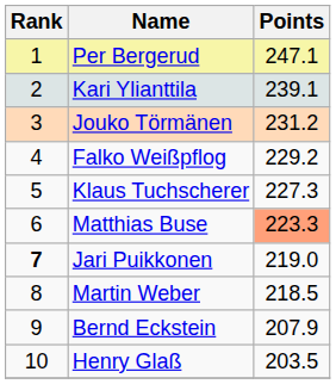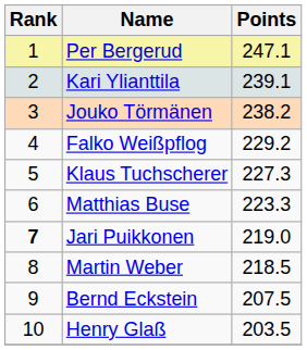 <table class="wikitable sortable">
 <tr>
 <th align=Center>Rank</th>
 <th>Name</th>
 <th>Points</th>
 </tr>
 <tr style="background:#F7F6A8">
 <td align=center>1</td>
 <td> <a href='#'>Per Bergerud</a></td>
 <td align=center>247.1</td>
 </tr>
 <tr style="background: #DCE5E5;">
 <td align=center>2</td>
 <td> <a href='#'>Kari Ylianttila</a></td>
 <td align=center>239.1</td>
 </tr>
 <tr style="background: #FFDAB9;">
 <td align=center>3</td>
 <td> <a href='#'>Jouko Törmänen</a></td>
-<td align=center>231.2</td>
+<td align=center>238.2</td>
 </tr>
 <tr>
 <td align=center>4</td>
 <td> <a href='#'>Falko Weißpflog</a></td>
 <td align=center>229.2</td>
 </tr>
 <tr>
 <td align=center>5</td>
 <td> <a href='#'>Klaus Tuchscherer</a></td>
 <td align=center>227.3</td>
 </tr>
 <tr>
 <td align=center>6</td>
 <td> <a href='#'>Matthias Buse</a></td>
-<td align=center style="background: lightsalmon;">223.3</td>
+<td align=center>223.3</td>
 </tr>
 <tr>
 <td align=center><strong>7</strong></td>
 <td> <a href='#'>Jari Puikkonen</a></td>
 <td align=center>219.0</td>
 </tr>
 <tr>
 <td align=center>8</td>
 <td> <a href='#'>Martin Weber</a></td>
 <td align=center>218.5</td>
 </tr>
 <tr>
 <td align=center>9</td>
 <td> <a href='#'>Bernd Eckstein</a></td>
-<td align=center>207.9</td>
+<td align=center>207.5</td>
 </tr>
 <tr>
 <td align=center>10</td>
 <td> <a href='#'>Henry Glaß</a></td>
 <td align=center>203.5</td>
 </tr>
 <tr>
 </tr>
 </table>
